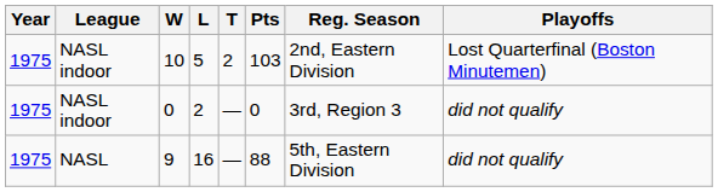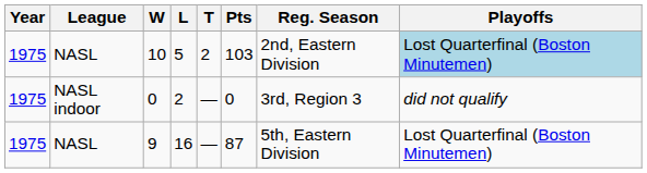 <table class="wikitable">
 <tr>
 <th>Year</th>
 <th>League</th>
 <th>W</th>
 <th>L</th>
 <th>T</th>
 <th>Pts</th>
 <th>Reg. Season</th>
 <th>Playoffs</th>
 </tr>
 <tr>
 <td><a href='#'>1975</a></td>
-<td>NASL indoor</td>
+<td>NASL</td>
 <td>10</td>
 <td>5</td>
 <td>2</td>
 <td>103</td>
 <td>2nd, Eastern Division</td>
-<td>Lost Quarterfinal (<a href='#'>Boston Minutemen</a>)</td>
+<td style="background: lightblue;">Lost Quarterfinal (<a href='#'>Boston Minutemen</a>)</td>
 </tr>
 <tr>
 <td><a href='#'>1975</a></td>
 <td>NASL indoor</td>
 <td>0</td>
 <td>2</td>
 <td>—</td>
 <td>0</td>
 <td>3rd, Region 3</td>
 <td><em>did not qualify</em></td>
 </tr>
 <tr>
 <td><a href='#'>1975</a></td>
 <td>NASL</td>
 <td>9</td>
 <td>16</td>
 <td>—</td>
-<td>88</td>
+<td>87</td>
 <td>5th, Eastern Division</td>
-<td><em>did not qualify</em></td>
+<td>Lost Quarterfinal (<a href='#'>Boston Minutemen</a>)</td>
 </tr>
 </table>
